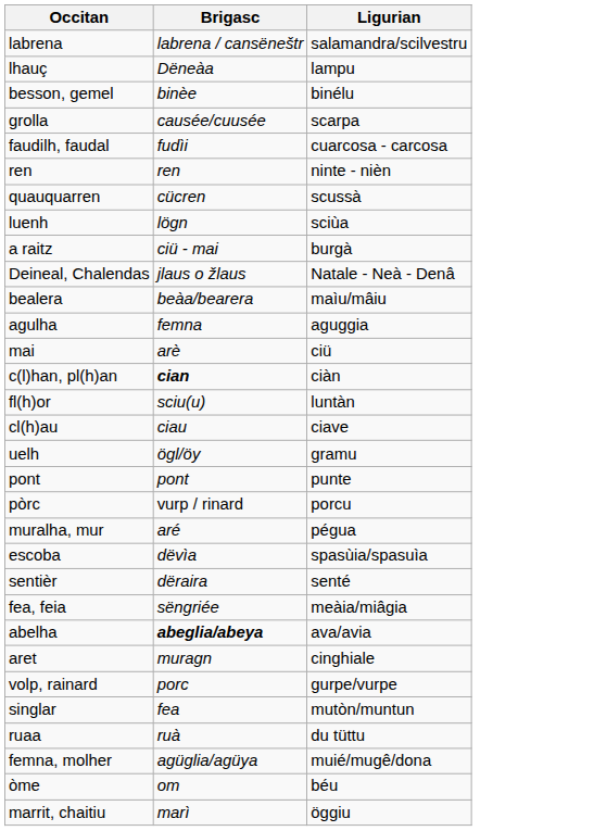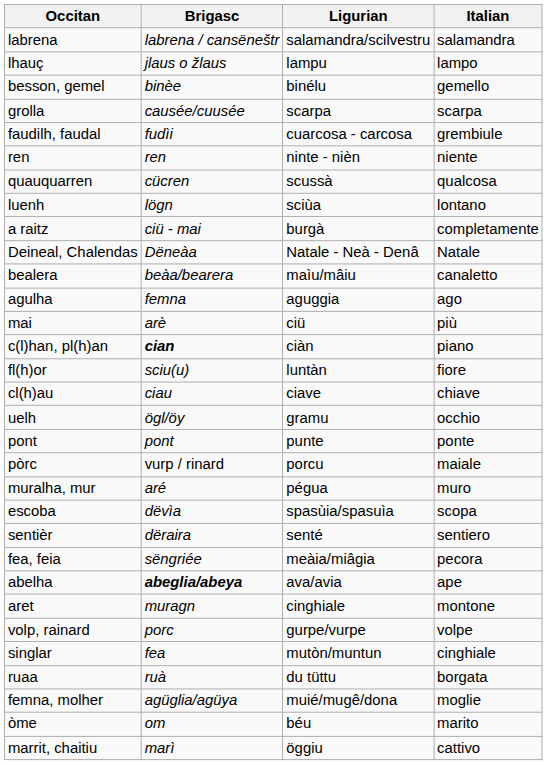 <table class="wikitable">
 <tr>
 <th>Occitan</th>
 <th><strong>Brigasc</strong></th>
 <th>Ligurian</th>
+<th>Italian</th>
 </tr>
 <tr ->
 <td>labrena</td>
 <td><em>labrena / cansëneštr</em></td>
 <td>salamandra/scilvestru</td>
+<td>salamandra</td>
 </tr>
 <tr ->
 <td>lhauç</td>
-<td><em>Dëneàa</em></td>
+<td><em>jlaus o žlaus</em></td>
 <td>lampu</td>
+<td>lampo</td>
 </tr>
 <tr ->
 <td>besson, gemel</td>
 <td><em>binèe</em></td>
 <td>binélu</td>
+<td>gemello</td>
 </tr>
 <tr ->
 <td>grolla</td>
 <td><em>causée/cuusée</em></td>
+<td>scarpa</td>
 <td>scarpa</td>
 </tr>
 <tr ->
 <td>faudilh, faudal</td>
 <td><em>fudìi</em></td>
 <td>cuarcosa - carcosa</td>
+<td>grembiule</td>
 </tr>
 <tr ->
 <td>ren</td>
 <td><em>ren</em></td>
 <td>ninte - nièn</td>
+<td>niente</td>
 </tr>
 <tr ->
 <td>quauquarren</td>
 <td><em>cücren</em></td>
 <td>scussà</td>
+<td>qualcosa</td>
 </tr>
 <tr ->
 <td>luenh</td>
 <td><em>lögn</em></td>
 <td>sciùa</td>
+<td>lontano</td>
 </tr>
 <tr ->
 <td>a raitz</td>
 <td><em>ciü</em> <em>- mai</em></td>
 <td>burgà</td>
+<td>completamente</td>
 </tr>
 <tr ->
 <td>Deineal, Chalendas</td>
-<td><em>jlaus o žlaus</em></td>
+<td><em>Dëneàa</em></td>
 <td>Natale - Neà - Denâ</td>
+<td>Natale</td>
 </tr>
 <tr ->
 <td>bealera</td>
 <td><em>beàa/bearera</em></td>
 <td>maìu/mâiu</td>
+<td>canaletto</td>
 </tr>
 <tr ->
 <td>agulha</td>
 <td><em>femna</em></td>
 <td>aguggia</td>
+<td>ago</td>
 </tr>
 <tr ->
 <td>mai</td>
 <td><em>arè</em></td>
 <td>ciü</td>
+<td>più</td>
 </tr>
 <tr ->
 <td>c(l)han, pl(h)an</td>
 <td><strong><em>cian</em></strong></td>
 <td>ciàn</td>
+<td>piano</td>
 </tr>
 <tr ->
 <td>fl(h)or</td>
 <td><em>sciu(u)</em></td>
 <td>luntàn</td>
+<td>fiore</td>
 </tr>
 <tr ->
 <td>cl(h)au</td>
 <td><em>ciau</em></td>
 <td>ciave</td>
+<td>chiave</td>
 </tr>
 <tr ->
 <td>uelh</td>
 <td><em>ögl/öy</em></td>
 <td>gramu</td>
+<td>occhio</td>
 </tr>
 <tr ->
 <td>pont</td>
 <td><em>pont</em></td>
 <td>punte</td>
+<td>ponte</td>
 </tr>
 <tr ->
 <td>pòrc</td>
 <td>vurp / rinard</td>
 <td>porcu</td>
+<td>maiale</td>
 </tr>
 <tr ->
 <td>muralha, mur</td>
 <td><em>aré</em></td>
 <td>pégua</td>
+<td>muro</td>
 </tr>
 <tr ->
 <td>escoba</td>
 <td><em>dëvìa</em></td>
 <td>spasùia/spasuìa</td>
+<td>scopa</td>
 </tr>
 <tr ->
 <td>sentièr</td>
 <td><em>dëraira</em></td>
 <td>senté</td>
+<td>sentiero</td>
 </tr>
 <tr ->
 <td>fea, feia</td>
 <td><em>sëngriée</em></td>
 <td>meàia/miâgia</td>
+<td>pecora</td>
 </tr>
 <tr ->
 <td>abelha</td>
 <td><strong><em>abeglia/abeya</em></strong></td>
 <td>ava/avia</td>
+<td>ape</td>
 </tr>
 <tr ->
 <td>aret</td>
 <td><em>muragn</em></td>
 <td>cinghiale</td>
+<td>montone</td>
 </tr>
 <tr ->
 <td>volp, rainard</td>
 <td><em>porc</em></td>
 <td>gurpe/vurpe</td>
+<td>volpe</td>
 </tr>
 <tr ->
 <td>singlar</td>
 <td><em>fea</em></td>
 <td>mutòn/muntun</td>
+<td>cinghiale</td>
 </tr>
 <tr ->
 <td>ruaa</td>
 <td><em>ruà</em></td>
 <td>du tüttu</td>
+<td>borgata</td>
 </tr>
 <tr ->
 <td>femna, molher</td>
 <td><em>agüglia/agüya</em></td>
 <td>muié/mugê/dona</td>
+<td>moglie</td>
 </tr>
 <tr ->
 <td>òme</td>
 <td><em>om</em></td>
 <td>béu</td>
+<td>marito</td>
 </tr>
 <tr ->
 <td>marrit, chaitiu</td>
 <td><em>marì</em></td>
 <td>öggiu</td>
+<td>cattivo</td>
 </tr>
 </table>
